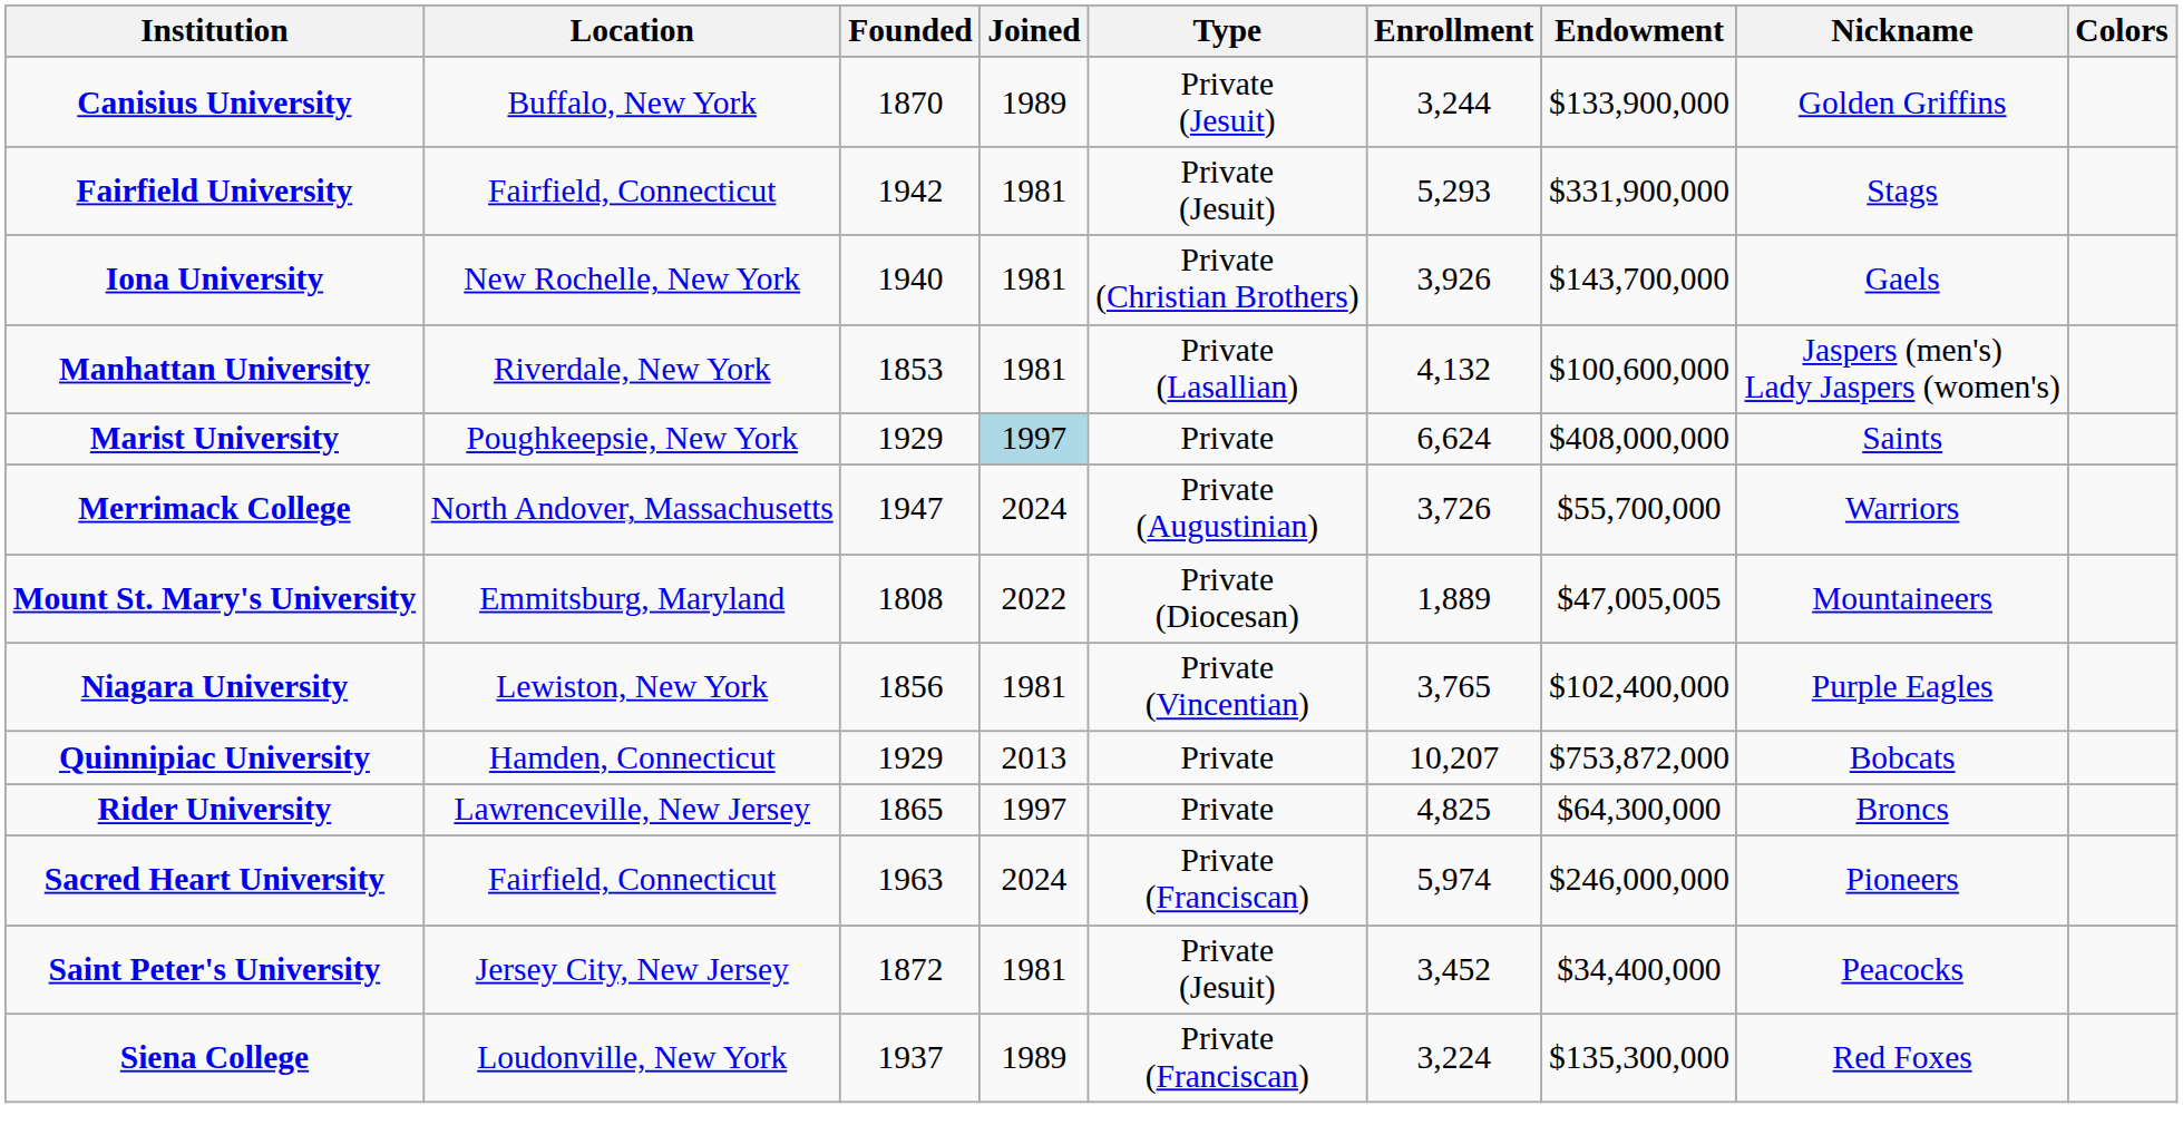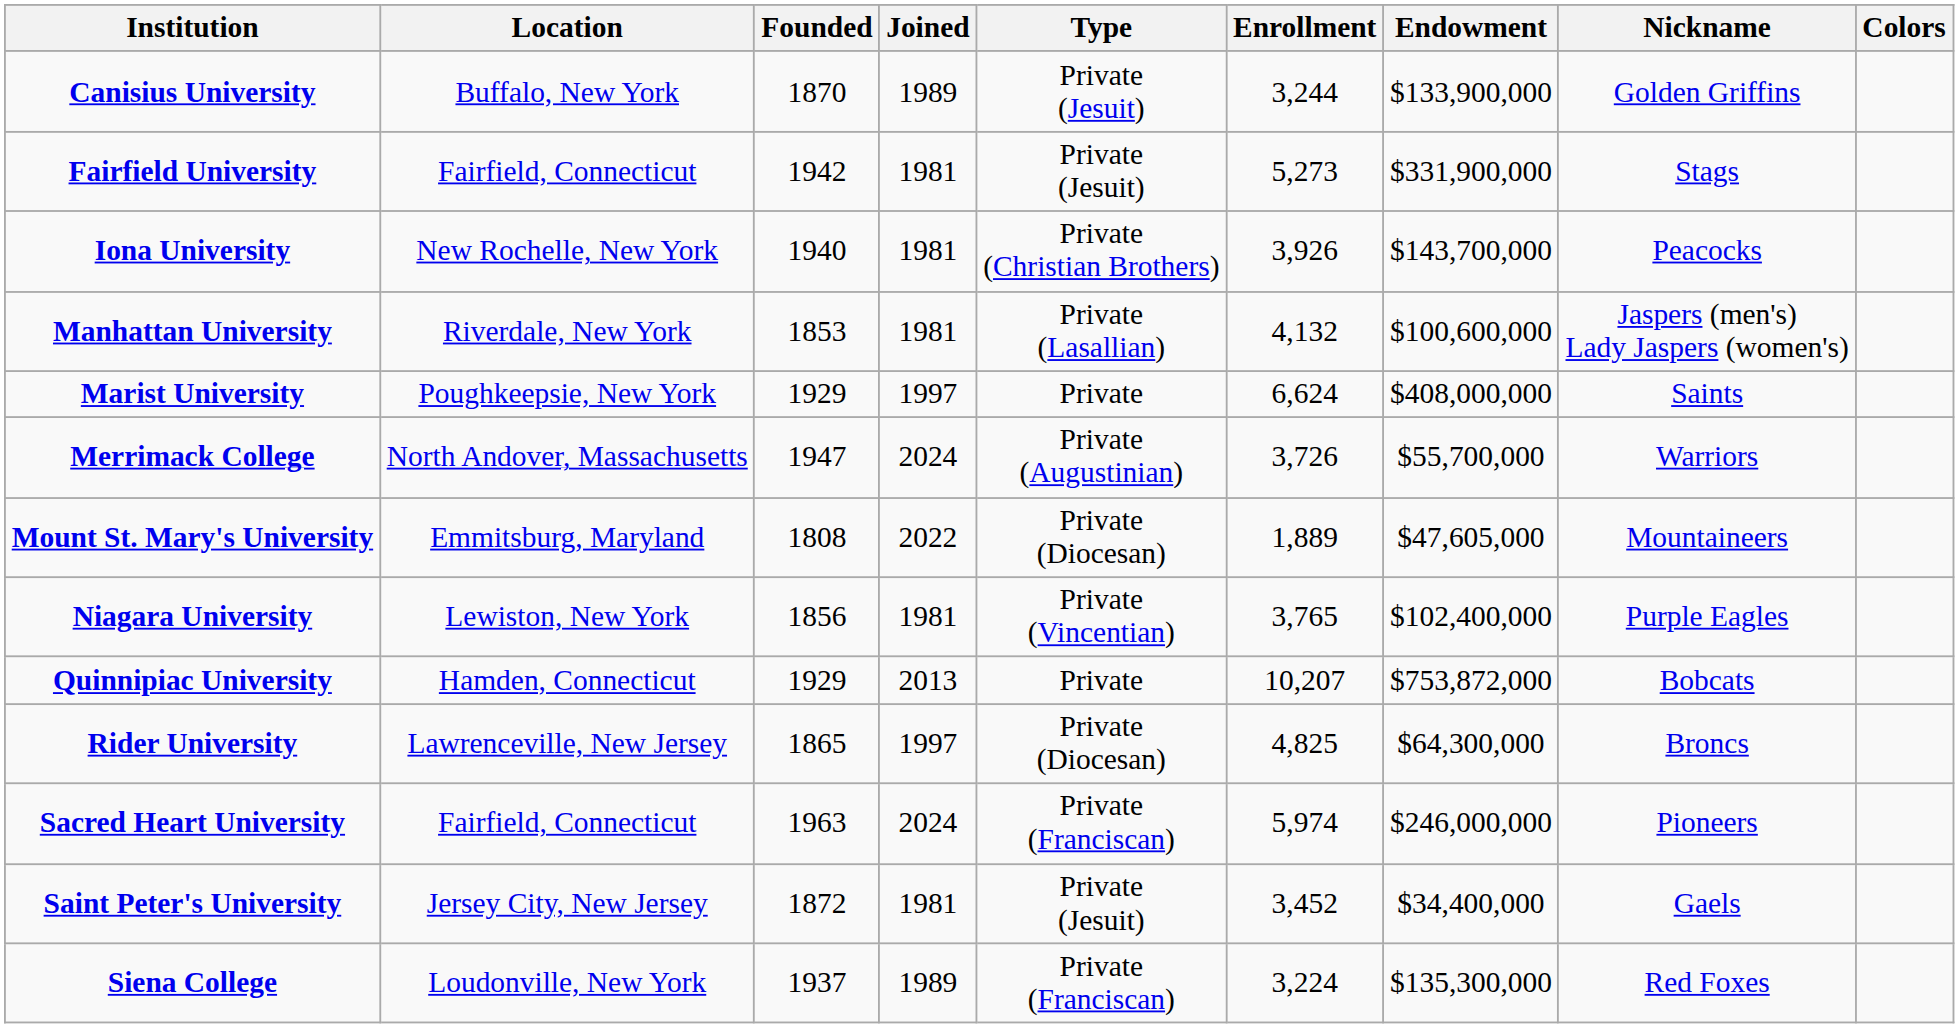 <table class="wikitable sortable" style="text-align: center;">
 <tr>
 <th>Institution</th>
 <th>Location</th>
 <th>Founded</th>
 <th>Joined</th>
 <th>Type</th>
 <th>Enrollment</th>
 <th>Endowment</th>
 <th>Nickname</th>
 <th class="unsortable">Colors</th>
 </tr>
 <tr>
 <td><strong><a href='#'>Canisius University</a></strong></td>
 <td><a href='#'>Buffalo, New York</a></td>
 <td>1870</td>
 <td>1989</td>
 <td>Private<br>(<a href='#'>Jesuit</a>)</td>
 <td>3,244</td>
 <td>$133,900,000</td>
 <td><a href='#'>Golden Griffins</a></td>
 <td></td>
 </tr>
 <tr>
 <td><strong><a href='#'>Fairfield University</a></strong></td>
 <td><a href='#'>Fairfield, Connecticut</a></td>
 <td>1942</td>
 <td>1981</td>
 <td>Private<br>(Jesuit)</td>
-<td>5,293</td>
+<td>5,273</td>
 <td>$331,900,000</td>
 <td><a href='#'>Stags</a></td>
 <td></td>
 </tr>
 <tr>
 <td><strong><a href='#'>Iona University</a></strong></td>
 <td><a href='#'>New Rochelle, New York</a></td>
 <td>1940</td>
 <td>1981</td>
 <td>Private<br>(<a href='#'>Christian Brothers</a>)</td>
 <td>3,926</td>
 <td>$143,700,000</td>
-<td><a href='#'>Gaels</a></td>
+<td><a href='#'>Peacocks</a></td>
 <td></td>
 </tr>
 <tr>
 <td><strong><a href='#'>Manhattan University</a></strong></td>
 <td><a href='#'>Riverdale, New York</a></td>
 <td>1853</td>
 <td>1981</td>
 <td>Private<br>(<a href='#'>Lasallian</a>)</td>
 <td>4,132</td>
 <td>$100,600,000</td>
 <td><a href='#'>Jaspers</a> (men's)<br><a href='#'>Lady Jaspers</a> (women's)</td>
 <td></td>
 </tr>
 <tr>
 <td><strong><a href='#'>Marist University</a></strong></td>
 <td><a href='#'>Poughkeepsie, New York</a></td>
 <td>1929</td>
-<td style="background: lightblue;">1997</td>
+<td>1997</td>
 <td>Private</td>
 <td>6,624</td>
 <td>$408,000,000</td>
 <td><a href='#'>Saints</a></td>
 <td></td>
 </tr>
 <tr>
 <td><strong><a href='#'>Merrimack College</a></strong></td>
 <td><a href='#'>North Andover, Massachusetts</a></td>
 <td>1947</td>
 <td>2024</td>
 <td>Private<br>(<a href='#'>Augustinian</a>)</td>
 <td>3,726</td>
 <td>$55,700,000</td>
 <td><a href='#'>Warriors</a></td>
 <td></td>
 </tr>
 <tr>
 <td><strong><a href='#'>Mount St. Mary's University</a></strong></td>
 <td><a href='#'>Emmitsburg, Maryland</a></td>
 <td>1808</td>
 <td>2022</td>
 <td>Private<br>(Diocesan)</td>
 <td>1,889</td>
-<td>$47,005,005</td>
+<td>$47,605,000</td>
 <td><a href='#'>Mountaineers</a></td>
 <td></td>
 </tr>
 <tr>
 <td><strong><a href='#'>Niagara University</a></strong></td>
 <td><a href='#'>Lewiston, New York</a></td>
 <td>1856</td>
 <td>1981</td>
 <td>Private<br>(<a href='#'>Vincentian</a>)</td>
 <td>3,765</td>
 <td>$102,400,000</td>
 <td><a href='#'>Purple Eagles</a></td>
 <td></td>
 </tr>
 <tr>
 <td><strong><a href='#'>Quinnipiac University</a></strong></td>
 <td><a href='#'>Hamden, Connecticut</a></td>
 <td>1929</td>
 <td>2013</td>
 <td>Private</td>
 <td>10,207</td>
 <td>$753,872,000</td>
 <td><a href='#'>Bobcats</a></td>
 <td></td>
 </tr>
 <tr>
 <td><strong><a href='#'>Rider University</a></strong></td>
 <td><a href='#'>Lawrenceville, New Jersey</a></td>
 <td>1865</td>
 <td>1997</td>
-<td>Private</td>
+<td>Private<br>(Diocesan)</td>
 <td>4,825</td>
 <td>$64,300,000</td>
 <td><a href='#'>Broncs</a></td>
 <td></td>
 </tr>
 <tr>
 <td><strong><a href='#'>Sacred Heart University</a></strong></td>
 <td><a href='#'>Fairfield, Connecticut</a></td>
 <td>1963</td>
 <td>2024</td>
 <td>Private<br>(<a href='#'>Franciscan</a>)</td>
 <td>5,974</td>
 <td>$246,000,000</td>
 <td><a href='#'>Pioneers</a></td>
 <td></td>
 </tr>
 <tr>
 <td><strong><a href='#'>Saint Peter's University</a></strong></td>
 <td><a href='#'>Jersey City, New Jersey</a></td>
 <td>1872</td>
 <td>1981</td>
 <td>Private<br>(Jesuit)</td>
 <td>3,452</td>
 <td>$34,400,000</td>
-<td><a href='#'>Peacocks</a></td>
+<td><a href='#'>Gaels</a></td>
 <td></td>
 </tr>
 <tr>
 <td><strong><a href='#'>Siena College</a></strong></td>
 <td><a href='#'>Loudonville, New York</a></td>
 <td>1937</td>
 <td>1989</td>
 <td>Private<br>(<a href='#'>Franciscan</a>)</td>
 <td>3,224</td>
 <td>$135,300,000</td>
 <td><a href='#'>Red Foxes</a></td>
 <td></td>
 </tr>
 </table>
